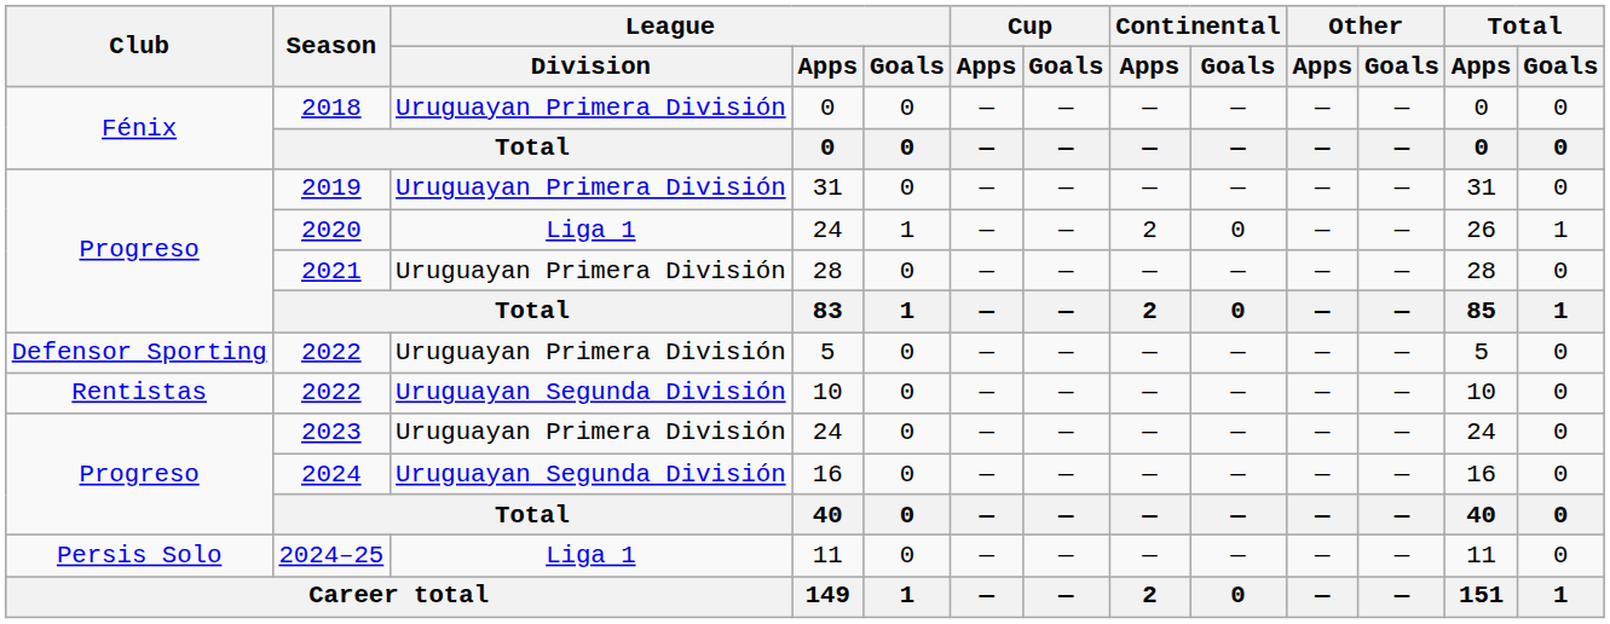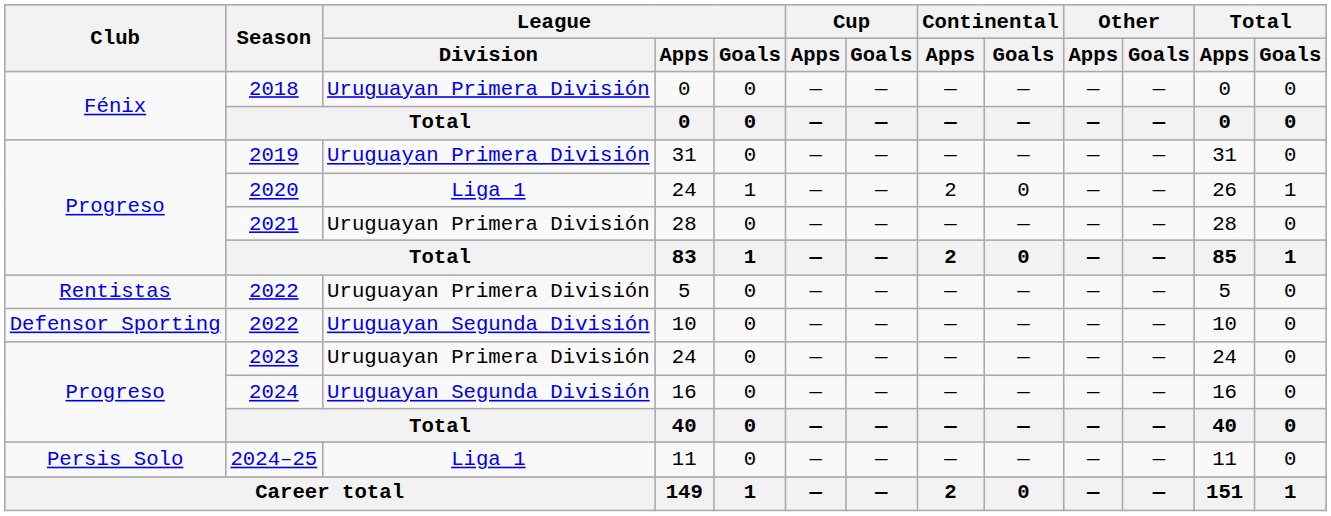 <table class=wikitable style=text-align:center>
 <tr>
 <th rowspan=2>Club</th>
 <th rowspan=2>Season</th>
 <th colspan=3>League</th>
 <th colspan=2>Cup</th>
 <th colspan=2>Continental</th>
 <th colspan=2>Other</th>
 <th colspan=2>Total</th>
 </tr>
 <tr>
 <th>Division</th>
 <th>Apps</th>
 <th>Goals</th>
 <th>Apps</th>
 <th>Goals</th>
 <th>Apps</th>
 <th>Goals</th>
 <th>Apps</th>
 <th>Goals</th>
 <th>Apps</th>
 <th>Goals</th>
 </tr>
 <tr>
 <td rowspan=2><a href='#'>Fénix</a></td>
 <td><a href='#'>2018</a></td>
 <td><a href='#'>Uruguayan Primera División</a></td>
 <td>0</td>
 <td>0</td>
 <td>—</td>
 <td>—</td>
 <td>—</td>
 <td>—</td>
 <td>—</td>
 <td>—</td>
 <td>0</td>
 <td>0</td>
 </tr>
 <tr>
 <th colspan="2">Total</th>
 <th>0</th>
 <th>0</th>
 <th>—</th>
 <th>—</th>
 <th>—</th>
 <th>—</th>
 <th>—</th>
 <th>—</th>
 <th>0</th>
 <th>0</th>
 </tr>
 <tr>
 <td rowspan=4><a href='#'>Progreso</a></td>
 <td><a href='#'>2019</a></td>
 <td rowspan=1><a href='#'>Uruguayan Primera División</a></td>
 <td>31</td>
 <td>0</td>
 <td>—</td>
 <td>—</td>
 <td>—</td>
 <td>—</td>
 <td>—</td>
 <td>—</td>
 <td>31</td>
 <td>0</td>
 </tr>
 <tr>
 <td><a href='#'>2020</a></td>
 <td rowspan=1><a href='#'>Liga 1</a></td>
 <td>24</td>
 <td>1</td>
 <td>—</td>
 <td>—</td>
 <td>2</td>
 <td>0</td>
 <td>—</td>
 <td>—</td>
 <td>26</td>
 <td>1</td>
 </tr>
 <tr>
 <td><a href='#'>2021</a></td>
 <td rowspan=1>Uruguayan Primera División</td>
 <td>28</td>
 <td>0</td>
 <td>—</td>
 <td>—</td>
 <td>—</td>
 <td>—</td>
 <td>—</td>
 <td>—</td>
 <td>28</td>
 <td>0</td>
 </tr>
 <tr>
 <th colspan="2">Total</th>
 <th>83</th>
 <th>1</th>
 <th>—</th>
 <th>—</th>
 <th>2</th>
 <th>0</th>
 <th>—</th>
 <th>—</th>
 <th>85</th>
 <th>1</th>
 </tr>
 <tr>
-<td rowspan=1><a href='#'>Defensor Sporting</a></td>
+<td rowspan=1><a href='#'>Rentistas</a></td>
 <td><a href='#'>2022</a></td>
 <td rowspan=1>Uruguayan Primera División</td>
 <td>5</td>
 <td>0</td>
 <td>—</td>
 <td>—</td>
 <td>—</td>
 <td>—</td>
 <td>—</td>
 <td>—</td>
 <td>5</td>
 <td>0</td>
 </tr>
 <tr>
-<td rowspan=1><a href='#'>Rentistas</a></td>
+<td rowspan=1><a href='#'>Defensor Sporting</a></td>
 <td><a href='#'>2022</a></td>
 <td rowspan=1><a href='#'>Uruguayan Segunda División</a></td>
 <td>10</td>
 <td>0</td>
 <td>—</td>
 <td>—</td>
 <td>—</td>
 <td>—</td>
 <td>—</td>
 <td>—</td>
 <td>10</td>
 <td>0</td>
 </tr>
 <tr>
 <td rowspan=3><a href='#'>Progreso</a></td>
 <td><a href='#'>2023</a></td>
 <td rowspan=1>Uruguayan Primera División</td>
 <td>24</td>
 <td>0</td>
 <td>—</td>
 <td>—</td>
 <td>—</td>
 <td>—</td>
 <td>—</td>
 <td>—</td>
 <td>24</td>
 <td>0</td>
 </tr>
 <tr>
 <td><a href='#'>2024</a></td>
 <td rowspan=1><a href='#'>Uruguayan Segunda División</a></td>
 <td>16</td>
 <td>0</td>
 <td>—</td>
 <td>—</td>
 <td>—</td>
 <td>—</td>
 <td>—</td>
 <td>—</td>
 <td>16</td>
 <td>0</td>
 </tr>
 <tr>
 <th colspan="2">Total</th>
 <th>40</th>
 <th>0</th>
 <th>—</th>
 <th>—</th>
 <th>—</th>
 <th>—</th>
 <th>—</th>
 <th>—</th>
 <th>40</th>
 <th>0</th>
 </tr>
 <tr>
 <td rowspan=1><a href='#'>Persis Solo</a></td>
 <td><a href='#'>2024–25</a></td>
 <td rowspan=1><a href='#'>Liga 1</a></td>
 <td>11</td>
 <td>0</td>
 <td>—</td>
 <td>—</td>
 <td>—</td>
 <td>—</td>
 <td>—</td>
 <td>—</td>
 <td>11</td>
 <td>0</td>
 </tr>
 <tr>
 <th colspan=3>Career total</th>
 <th>149</th>
 <th>1</th>
 <th>—</th>
 <th>—</th>
 <th>2</th>
 <th>0</th>
 <th>—</th>
 <th>—</th>
 <th>151</th>
 <th>1</th>
 </tr>
 </table>
